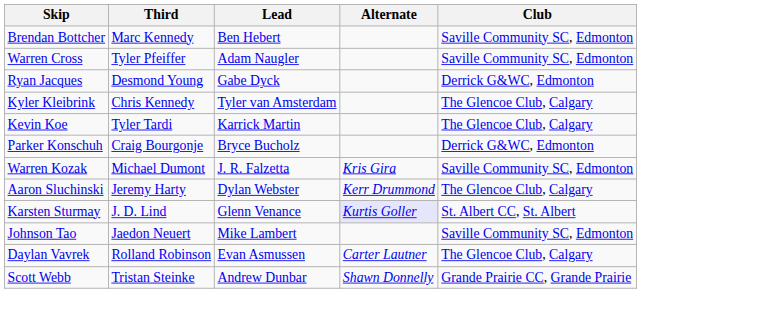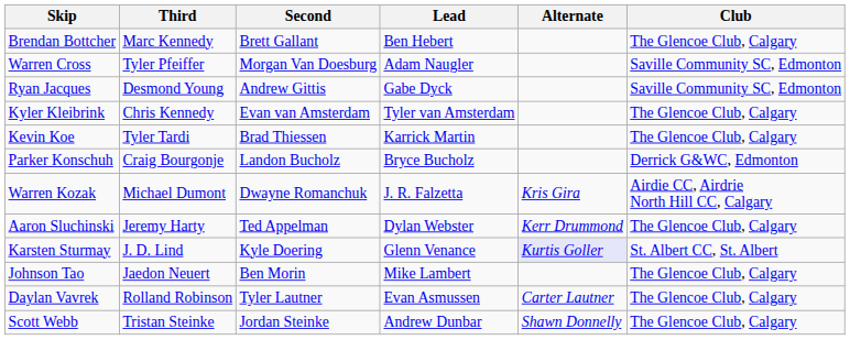 <table class="wikitable" border="1">
 <tr>
 <th scope="col">Skip</th>
 <th scope="col">Third</th>
+<th scope="col">Second</th>
 <th scope="col">Lead</th>
 <th scope="col">Alternate</th>
 <th scope="col">Club</th>
 </tr>
 <tr>
 <td><a href='#'>Brendan Bottcher</a></td>
 <td><a href='#'>Marc Kennedy</a></td>
+<td><a href='#'>Brett Gallant</a></td>
 <td><a href='#'>Ben Hebert</a></td>
 <td></td>
-<td><a href='#'>Saville Community SC</a>, <a href='#'>Edmonton</a></td>
+<td><a href='#'>The Glencoe Club</a>, <a href='#'>Calgary</a></td>
 </tr>
 <tr>
 <td><a href='#'>Warren Cross</a></td>
 <td><a href='#'>Tyler Pfeiffer</a></td>
+<td><a href='#'>Morgan Van Doesburg</a></td>
 <td><a href='#'>Adam Naugler</a></td>
 <td></td>
 <td><a href='#'>Saville Community SC</a>, <a href='#'>Edmonton</a></td>
 </tr>
 <tr>
 <td><a href='#'>Ryan Jacques</a></td>
 <td><a href='#'>Desmond Young</a></td>
+<td><a href='#'>Andrew Gittis</a></td>
 <td><a href='#'>Gabe Dyck</a></td>
 <td></td>
-<td><a href='#'>Derrick G&WC</a>, <a href='#'>Edmonton</a></td>
+<td><a href='#'>Saville Community SC</a>, <a href='#'>Edmonton</a></td>
 </tr>
 <tr>
 <td><a href='#'>Kyler Kleibrink</a></td>
 <td><a href='#'>Chris Kennedy</a></td>
+<td><a href='#'>Evan van Amsterdam</a></td>
 <td><a href='#'>Tyler van Amsterdam</a></td>
 <td></td>
 <td><a href='#'>The Glencoe Club</a>, <a href='#'>Calgary</a></td>
 </tr>
 <tr>
 <td><a href='#'>Kevin Koe</a></td>
 <td><a href='#'>Tyler Tardi</a></td>
+<td><a href='#'>Brad Thiessen</a></td>
 <td><a href='#'>Karrick Martin</a></td>
 <td></td>
 <td><a href='#'>The Glencoe Club</a>, <a href='#'>Calgary</a></td>
 </tr>
 <tr>
 <td><a href='#'>Parker Konschuh</a></td>
 <td><a href='#'>Craig Bourgonje</a></td>
+<td><a href='#'>Landon Bucholz</a></td>
 <td><a href='#'>Bryce Bucholz</a></td>
 <td></td>
 <td><a href='#'>Derrick G&WC</a>, <a href='#'>Edmonton</a></td>
 </tr>
 <tr>
 <td><a href='#'>Warren Kozak</a></td>
 <td><a href='#'>Michael Dumont</a></td>
+<td><a href='#'>Dwayne Romanchuk</a></td>
 <td><a href='#'>J. R. Falzetta</a></td>
 <td><em><a href='#'>Kris Gira</a></em></td>
-<td><a href='#'>Saville Community SC</a>, <a href='#'>Edmonton</a></td>
+<td><a href='#'>Airdie CC</a>, <a href='#'>Airdrie</a> <br> <a href='#'>North Hill CC</a>, <a href='#'>Calgary</a></td>
 </tr>
 <tr>
 <td><a href='#'>Aaron Sluchinski</a></td>
 <td><a href='#'>Jeremy Harty</a></td>
+<td><a href='#'>Ted Appelman</a></td>
 <td><a href='#'>Dylan Webster</a></td>
 <td><em><a href='#'>Kerr Drummond</a></em></td>
 <td><a href='#'>The Glencoe Club</a>, <a href='#'>Calgary</a></td>
 </tr>
 <tr>
 <td><a href='#'>Karsten Sturmay</a></td>
 <td><a href='#'>J. D. Lind</a></td>
+<td><a href='#'>Kyle Doering</a></td>
 <td><a href='#'>Glenn Venance</a></td>
 <td style="background: lavender;"><em><a href='#'>Kurtis Goller</a></em></td>
 <td><a href='#'>St. Albert CC</a>, <a href='#'>St. Albert</a></td>
 </tr>
 <tr>
 <td><a href='#'>Johnson Tao</a></td>
 <td><a href='#'>Jaedon Neuert</a></td>
+<td><a href='#'>Ben Morin</a></td>
 <td><a href='#'>Mike Lambert</a></td>
 <td></td>
-<td><a href='#'>Saville Community SC</a>, <a href='#'>Edmonton</a></td>
+<td><a href='#'>The Glencoe Club</a>, <a href='#'>Calgary</a></td>
 </tr>
 <tr>
 <td><a href='#'>Daylan Vavrek</a></td>
 <td><a href='#'>Rolland Robinson</a></td>
+<td><a href='#'>Tyler Lautner</a></td>
 <td><a href='#'>Evan Asmussen</a></td>
 <td><em><a href='#'>Carter Lautner</a></em></td>
 <td><a href='#'>The Glencoe Club</a>, <a href='#'>Calgary</a></td>
 </tr>
 <tr>
 <td><a href='#'>Scott Webb</a></td>
 <td><a href='#'>Tristan Steinke</a></td>
+<td><a href='#'>Jordan Steinke</a></td>
 <td><a href='#'>Andrew Dunbar</a></td>
 <td><em><a href='#'>Shawn Donnelly</a></em></td>
-<td><a href='#'>Grande Prairie CC</a>, <a href='#'>Grande Prairie</a></td>
+<td><a href='#'>The Glencoe Club</a>, <a href='#'>Calgary</a></td>
 </tr>
 </table>
